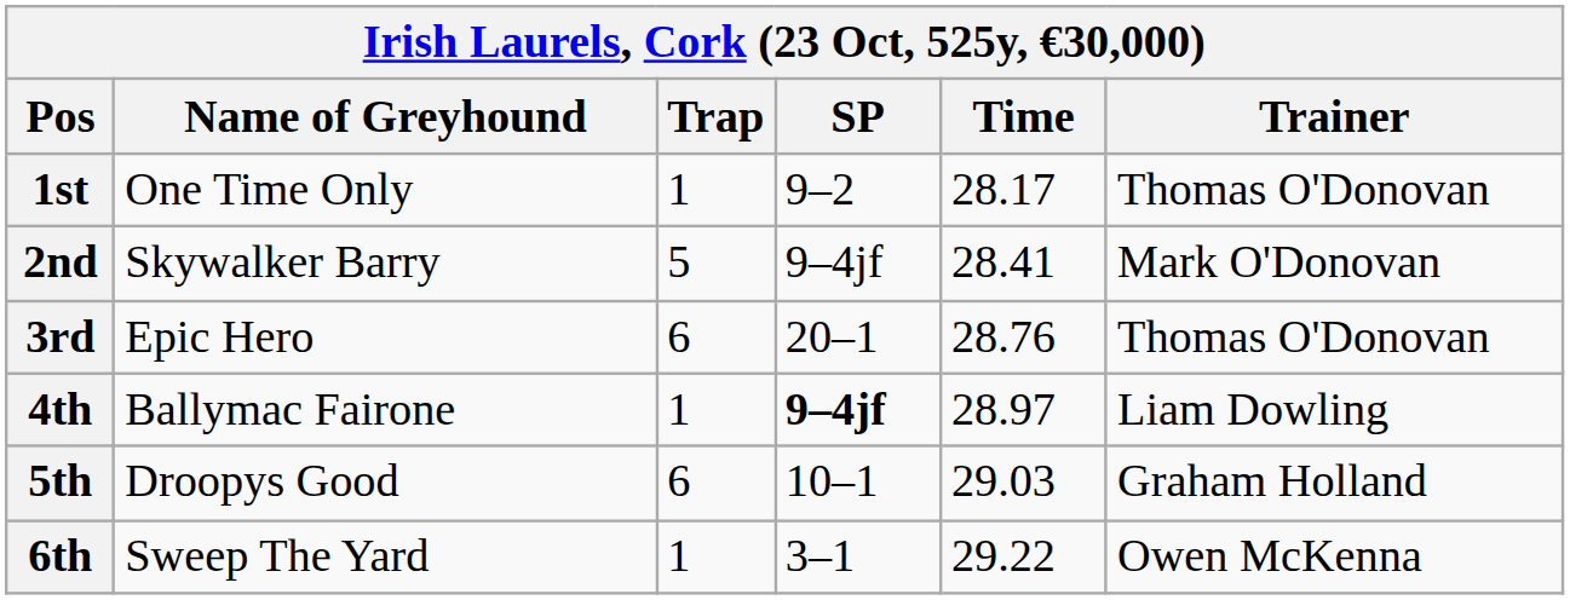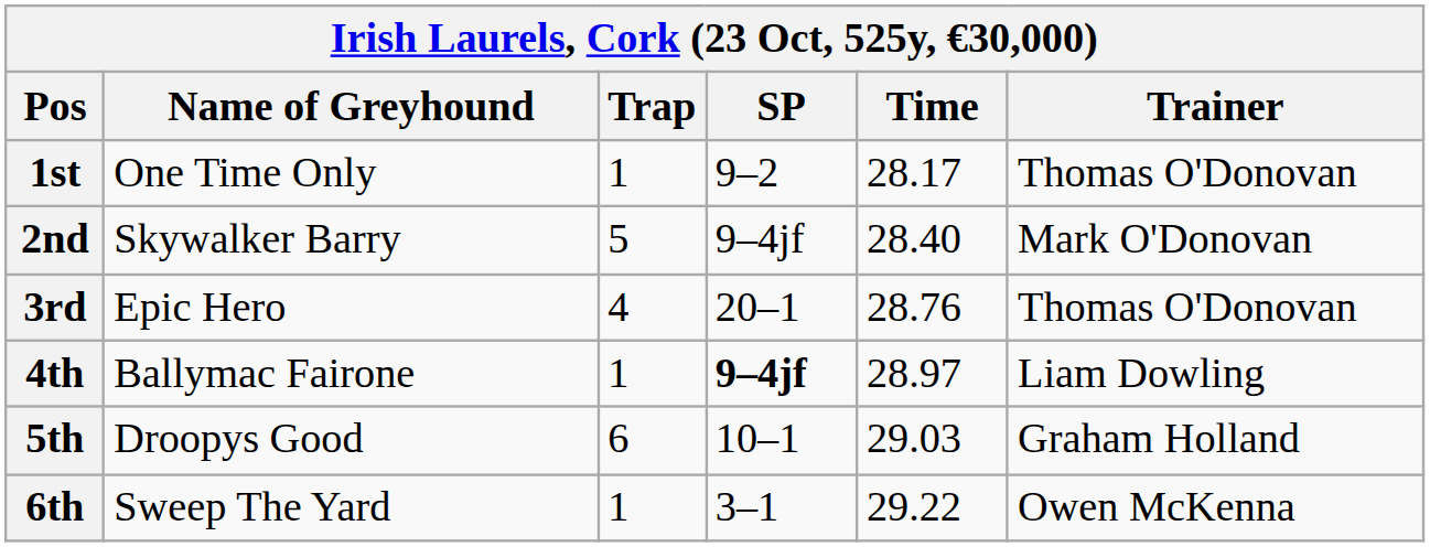 <table class="wikitable">
 <tr>
 <th colspan="6"><a href='#'>Irish Laurels</a>, <a href='#'>Cork</a> (23 Oct, 525y, €30,000)</th>
 </tr>
 <tr>
 <th width=30>Pos</th>
 <th width=180>Name of Greyhound</th>
 <th width=30>Trap</th>
 <th width=50>SP</th>
 <th width=50>Time</th>
 <th width=150>Trainer</th>
 </tr>
 <tr>
 <th>1st</th>
 <td>One Time Only</td>
 <td>1</td>
 <td>9–2</td>
 <td>28.17</td>
 <td>Thomas O'Donovan</td>
 </tr>
 <tr>
 <th>2nd</th>
 <td>Skywalker Barry</td>
 <td>5</td>
 <td>9–4jf</td>
-<td>28.41</td>
+<td>28.40</td>
 <td>Mark O'Donovan</td>
 </tr>
 <tr>
 <th>3rd</th>
 <td>Epic Hero</td>
-<td>6</td>
+<td>4</td>
 <td>20–1</td>
 <td>28.76</td>
 <td>Thomas O'Donovan</td>
 </tr>
 <tr>
 <th>4th</th>
 <td>Ballymac Fairone</td>
 <td>1</td>
 <td><strong>9–4jf</strong></td>
 <td>28.97</td>
 <td>Liam Dowling</td>
 </tr>
 <tr>
 <th>5th</th>
 <td>Droopys Good</td>
 <td>6</td>
 <td>10–1</td>
 <td>29.03</td>
 <td>Graham Holland</td>
 </tr>
 <tr>
 <th>6th</th>
 <td>Sweep The Yard</td>
 <td>1</td>
 <td>3–1</td>
 <td>29.22</td>
 <td>Owen McKenna</td>
 </tr>
 </table>
